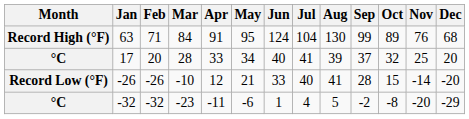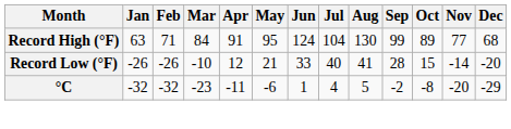 <table class="wikitable" style="text-align:center">
 <tr>
 <th>Month</th>
 <th>Jan</th>
 <th>Feb</th>
 <th>Mar</th>
 <th>Apr</th>
 <th>May</th>
 <th>Jun</th>
 <th>Jul</th>
 <th>Aug</th>
 <th>Sep</th>
 <th>Oct</th>
 <th>Nov</th>
 <th>Dec</th>
 </tr>
 <tr>
 <th>Record High (°F)</th>
 <td>63</td>
 <td>71</td>
 <td>84</td>
 <td>91</td>
 <td>95</td>
 <td>124</td>
 <td>104</td>
 <td>130</td>
 <td>99</td>
 <td>89</td>
-<td>76</td>
+<td>77</td>
 <td>68</td>
-</tr>
-<tr>
-<th>°C</th>
-<td>17</td>
-<td>20</td>
-<td>28</td>
-<td>33</td>
-<td>34</td>
-<td>40</td>
-<td>41</td>
-<td>39</td>
-<td>37</td>
-<td>32</td>
-<td>25</td>
-<td>20</td>
 </tr>
 <tr>
 <th>Record Low (°F)</th>
 <td>-26</td>
 <td>-26</td>
 <td>-10</td>
 <td>12</td>
 <td>21</td>
 <td>33</td>
 <td>40</td>
 <td>41</td>
 <td>28</td>
 <td>15</td>
 <td>-14</td>
 <td>-20</td>
 </tr>
 <tr>
 <th>°C</th>
 <td>-32</td>
 <td>-32</td>
 <td>-23</td>
 <td>-11</td>
 <td>-6</td>
 <td>1</td>
 <td>4</td>
 <td>5</td>
 <td>-2</td>
 <td>-8</td>
 <td>-20</td>
 <td>-29</td>
 </tr>
 </table>
